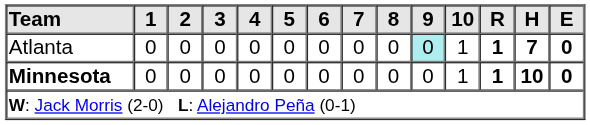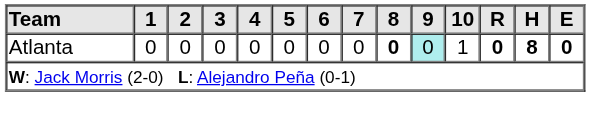 <table border=1 cellspacing=0 width=450 style="margin-left:3em;">
 <tr style="text-align:center; background-color:#e6e6e6;">
 <th align=left width=22%>Team</th>
 <th width=6%>1</th>
 <th width=6%>2</th>
 <th width=6%>3</th>
 <th width=6%>4</th>
 <th width=6%>5</th>
 <th width=6%>6</th>
 <th width=6%>7</th>
 <th width=6%>8</th>
 <th width=6%>9</th>
 <th width=6%>10</th>
 <th width=6%>R</th>
 <th width=6%>H</th>
 <th width=6%>E</th>
 </tr>
 <tr style="text-align:center;">
 <td align=left>Atlanta</td>
 <td>0</td>
 <td>0</td>
 <td>0</td>
 <td>0</td>
 <td>0</td>
 <td>0</td>
 <td>0</td>
-<td>0</td>
+<td><strong>0</strong></td>
 <td style="background: paleturquoise;">0</td>
 <td>1</td>
-<td><strong>1</strong></td>
-<td><strong>7</strong></td>
 <td><strong>0</strong></td>
-</tr>
-<tr style="text-align:center;">
-<td align=left><strong>Minnesota</strong></td>
-<td>0</td>
-<td>0</td>
-<td>0</td>
-<td>0</td>
-<td>0</td>
-<td>0</td>
-<td>0</td>
-<td>0</td>
-<td>0</td>
-<td>1</td>
-<td><strong>1</strong></td>
-<td><strong>10</strong></td>
+<td><strong>8</strong></td>
 <td><strong>0</strong></td>
 </tr>
 <tr style="text-align:left;">
 <td colspan=14><small><strong>W</strong>: <a href='#'>Jack Morris</a> (2-0)   <strong>L</strong>: <a href='#'>Alejandro Peña</a> (0-1)  </small></td>
 </tr>
 </table>
